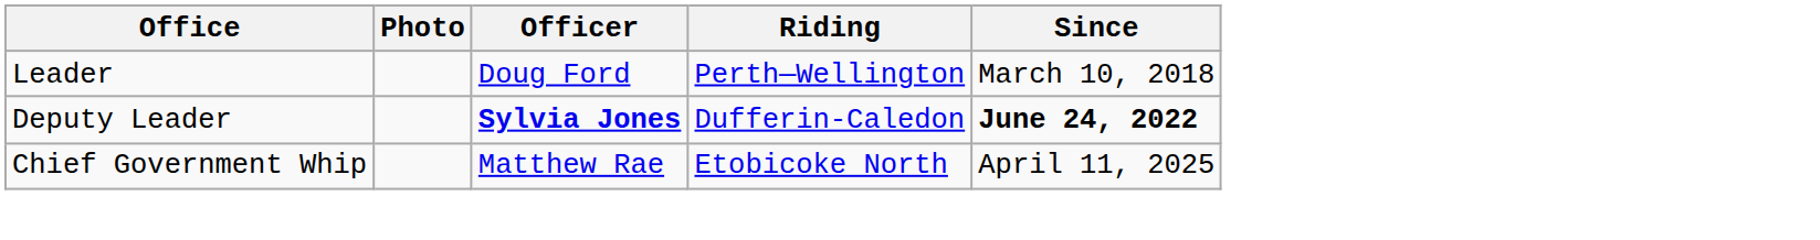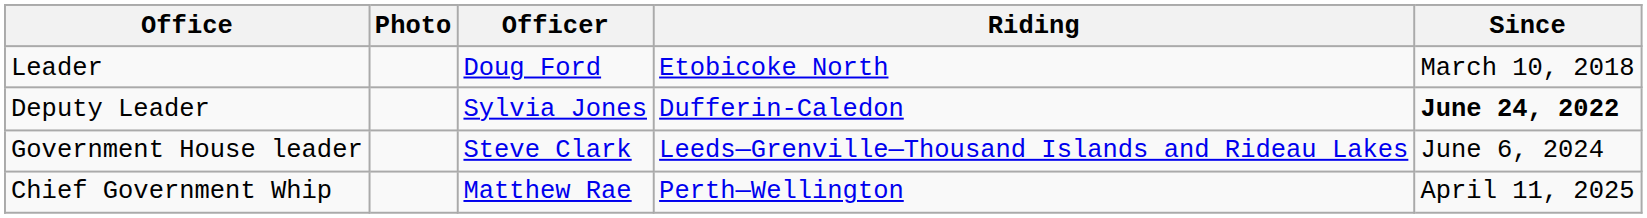 <table class="wikitable">
 <tr>
 <th>Office</th>
 <th>Photo</th>
 <th>Officer</th>
 <th>Riding</th>
 <th>Since</th>
 </tr>
 <tr>
 <td>Leader</td>
 <td></td>
 <td><a href='#'>Doug Ford</a></td>
-<td><a href='#'>Perth—Wellington</a></td>
+<td><a href='#'>Etobicoke North</a></td>
 <td>March 10, 2018</td>
 </tr>
 <tr>
 <td>Deputy Leader</td>
 <td></td>
-<td><strong><a href='#'>Sylvia Jones</a></strong></td>
+<td><a href='#'>Sylvia Jones</a></td>
 <td><a href='#'>Dufferin-Caledon</a></td>
 <td><strong>June 24, 2022</strong></td>
+</tr>
+<tr>
+<td>Government House leader</td>
+<td></td>
+<td><a href='#'>Steve Clark</a></td>
+<td><a href='#'>Leeds—Grenville—Thousand Islands and Rideau Lakes</a></td>
+<td>June 6, 2024</td>
 </tr>
 <tr>
 <td>Chief Government Whip</td>
 <td></td>
 <td><a href='#'>Matthew Rae</a></td>
-<td><a href='#'>Etobicoke North</a></td>
+<td><a href='#'>Perth—Wellington</a></td>
 <td>April 11, 2025</td>
 </tr>
 </table>
